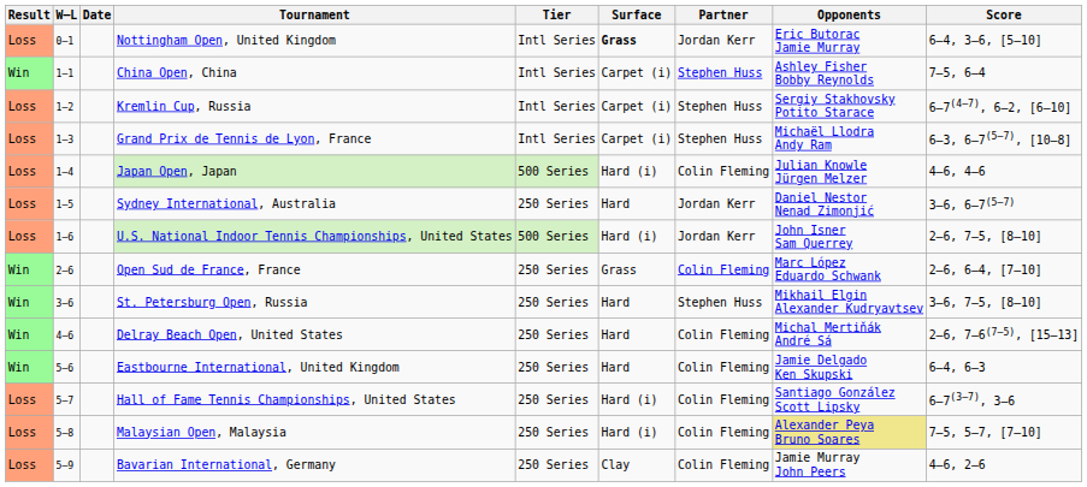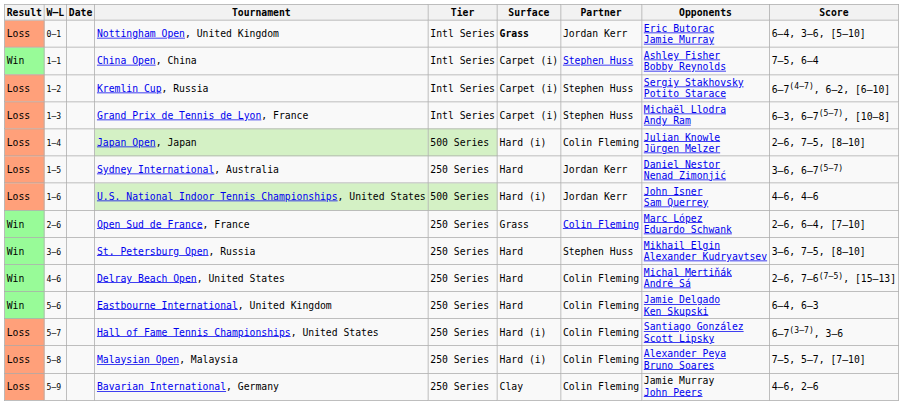 <table class="sortable wikitable">
 <tr>
 <th>Result</th>
 <th class="unsortable">W–L</th>
 <th>Date</th>
 <th>Tournament</th>
 <th>Tier</th>
 <th>Surface</th>
 <th>Partner</th>
 <th>Opponents</th>
 <th class="unsortable">Score</th>
 </tr>
 <tr>
 <td bgcolor=FFA07A>Loss</td>
 <td><small>0–1</small></td>
 <td><a href='#'></a></td>
 <td><a href='#'>Nottingham Open</a>, United Kingdom</td>
 <td>Intl Series</td>
 <td><strong>Grass</strong></td>
 <td> Jordan Kerr</td>
 <td> <a href='#'>Eric Butorac</a><br> <a href='#'>Jamie Murray</a></td>
 <td>6–4, 3–6, [5–10]</td>
 </tr>
 <tr>
 <td bgcolor=98FB98>Win</td>
 <td><small>1–1</small></td>
 <td><a href='#'></a></td>
 <td><a href='#'>China Open</a>, China</td>
 <td>Intl Series</td>
 <td>Carpet (i)</td>
 <td> <a href='#'>Stephen Huss</a></td>
 <td> <a href='#'>Ashley Fisher</a><br> <a href='#'>Bobby Reynolds</a></td>
 <td>7–5, 6–4</td>
 </tr>
 <tr>
 <td bgcolor=FFA07A>Loss</td>
 <td><small>1–2</small></td>
 <td><a href='#'></a></td>
 <td><a href='#'>Kremlin Cup</a>, Russia</td>
 <td>Intl Series</td>
 <td>Carpet (i)</td>
 <td> Stephen Huss</td>
 <td> <a href='#'>Sergiy Stakhovsky</a><br> <a href='#'>Potito Starace</a></td>
 <td>6–7<sup>(4–7)</sup>, 6–2, [6–10]</td>
 </tr>
 <tr>
 <td bgcolor=FFA07A>Loss</td>
 <td><small>1–3</small></td>
 <td><a href='#'></a></td>
 <td><a href='#'>Grand Prix de Tennis de Lyon</a>, France</td>
 <td>Intl Series</td>
 <td>Carpet (i)</td>
 <td> Stephen Huss</td>
 <td> <a href='#'>Michaël Llodra</a><br> <a href='#'>Andy Ram</a></td>
 <td>6–3, 6–7<sup>(5–7)</sup>, [10–8]</td>
 </tr>
 <tr>
 <td bgcolor=FFA07A>Loss</td>
 <td><small>1–4</small></td>
 <td><a href='#'></a></td>
 <td style="background:#D4F1C5;"><a href='#'>Japan Open</a>, Japan</td>
 <td style="background:#D4F1C5;">500 Series</td>
 <td>Hard (i)</td>
 <td> Colin Fleming</td>
 <td> <a href='#'>Julian Knowle</a><br> <a href='#'>Jürgen Melzer</a></td>
-<td>4–6, 4–6</td>
+<td>2–6, 7–5, [8–10]</td>
 </tr>
 <tr>
 <td bgcolor=FFA07A>Loss</td>
 <td><small>1–5</small></td>
 <td><a href='#'></a></td>
 <td><a href='#'>Sydney International</a>, Australia</td>
 <td>250 Series</td>
 <td>Hard</td>
 <td> Jordan Kerr</td>
 <td> <a href='#'>Daniel Nestor</a><br> <a href='#'>Nenad Zimonjić</a></td>
 <td>3–6, 6–7<sup>(5–7)</sup></td>
 </tr>
 <tr>
 <td bgcolor=FFA07A>Loss</td>
 <td><small>1–6</small></td>
 <td><a href='#'></a></td>
 <td style="background:#D4F1C5;"><a href='#'>U.S. National Indoor Tennis Championships</a>, United States</td>
 <td style="background:#D4F1C5;">500 Series</td>
 <td>Hard (i)</td>
 <td> Jordan Kerr</td>
 <td> <a href='#'>John Isner</a><br> <a href='#'>Sam Querrey</a></td>
-<td>2–6, 7–5, [8–10]</td>
+<td>4–6, 4–6</td>
 </tr>
 <tr>
 <td bgcolor=98FB98>Win</td>
 <td><small>2–6</small></td>
 <td><a href='#'></a></td>
 <td><a href='#'>Open Sud de France</a>, France</td>
 <td>250 Series</td>
 <td>Grass</td>
 <td> <a href='#'>Colin Fleming</a></td>
 <td> <a href='#'>Marc López</a><br> <a href='#'>Eduardo Schwank</a></td>
 <td>2–6, 6–4, [7–10]</td>
 </tr>
 <tr>
 <td bgcolor=98FB98>Win</td>
 <td><small>3–6</small></td>
 <td><a href='#'></a></td>
 <td><a href='#'>St. Petersburg Open</a>, Russia</td>
 <td>250 Series</td>
 <td>Hard</td>
 <td> Stephen Huss</td>
 <td> <a href='#'>Mikhail Elgin</a><br> <a href='#'>Alexander Kudryavtsev</a></td>
 <td>3–6, 7–5, [8–10]</td>
 </tr>
 <tr>
 <td bgcolor=98FB98>Win</td>
 <td><small>4–6</small></td>
 <td><a href='#'></a></td>
 <td><a href='#'>Delray Beach Open</a>, United States</td>
 <td>250 Series</td>
 <td>Hard</td>
 <td> Colin Fleming</td>
 <td> <a href='#'>Michal Mertiňák</a><br> <a href='#'>André Sá</a></td>
 <td>2–6, 7–6<sup>(7–5)</sup>, [15–13]</td>
 </tr>
 <tr>
 <td bgcolor=98FB98>Win</td>
 <td><small>5–6</small></td>
 <td><a href='#'></a></td>
 <td><a href='#'>Eastbourne International</a>, United Kingdom</td>
 <td>250 Series</td>
 <td>Hard</td>
 <td> Colin Fleming</td>
 <td> <a href='#'>Jamie Delgado</a><br> <a href='#'>Ken Skupski</a></td>
 <td>6–4, 6–3</td>
 </tr>
 <tr>
 <td bgcolor=FFA07A>Loss</td>
 <td><small>5–7</small></td>
 <td><a href='#'></a></td>
 <td><a href='#'>Hall of Fame Tennis Championships</a>, United States</td>
 <td>250 Series</td>
 <td>Hard (i)</td>
 <td> Colin Fleming</td>
 <td> <a href='#'>Santiago González</a><br> <a href='#'>Scott Lipsky</a></td>
 <td>6–7<sup>(3–7)</sup>, 3–6</td>
 </tr>
 <tr>
 <td bgcolor=FFA07A>Loss</td>
 <td><small>5–8</small></td>
 <td><a href='#'></a></td>
 <td><a href='#'>Malaysian Open</a>, Malaysia</td>
 <td>250 Series</td>
 <td>Hard (i)</td>
 <td> Colin Fleming</td>
-<td style="background: khaki;"> <a href='#'>Alexander Peya</a><br> <a href='#'>Bruno Soares</a></td>
+<td> <a href='#'>Alexander Peya</a><br> <a href='#'>Bruno Soares</a></td>
 <td>7–5, 5–7, [7–10]</td>
 </tr>
 <tr>
 <td bgcolor=FFA07A>Loss</td>
 <td><small>5–9</small></td>
 <td><a href='#'></a></td>
 <td><a href='#'>Bavarian International</a>, Germany</td>
 <td>250 Series</td>
 <td>Clay</td>
 <td> Colin Fleming</td>
 <td> Jamie Murray<br> <a href='#'>John Peers</a></td>
 <td>4–6, 2–6</td>
 </tr>
 </table>
